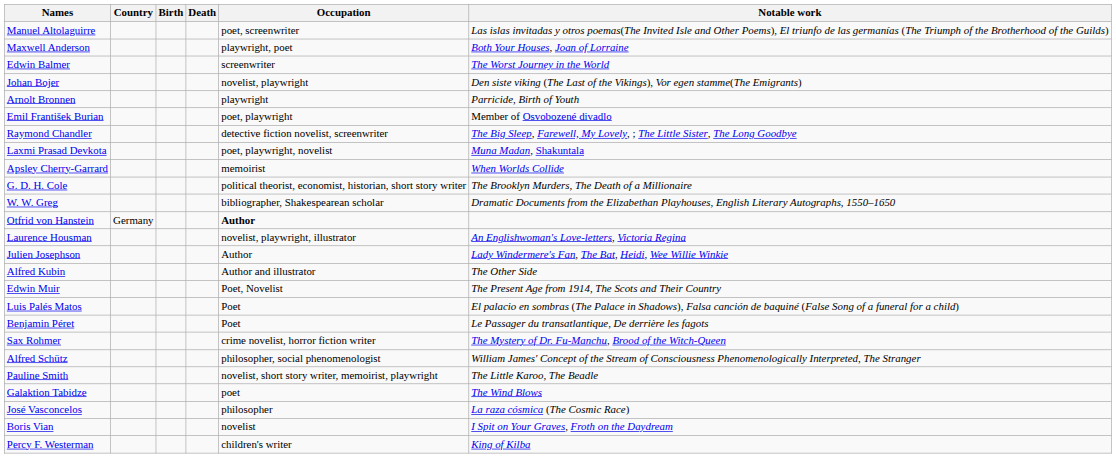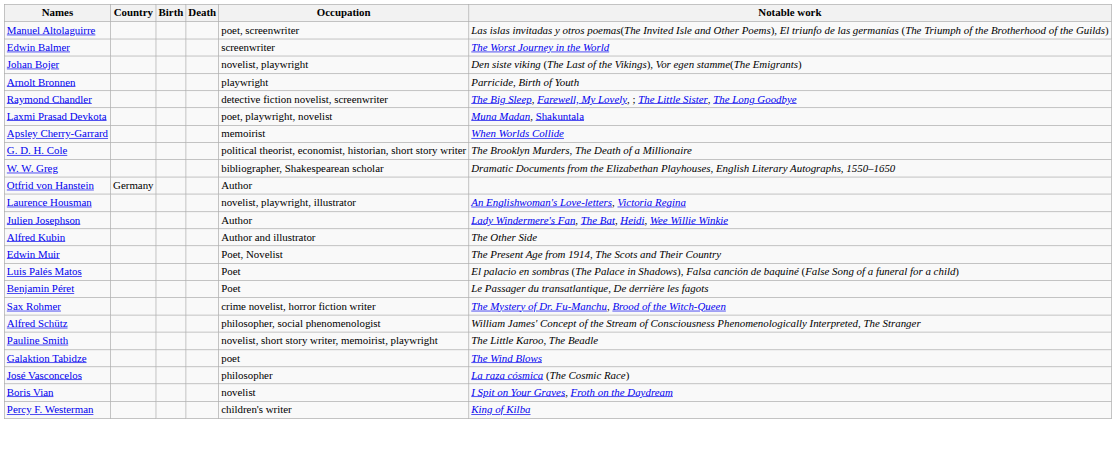 <table class="wikitable sortable" border="1" style="border-spacing:0; style="width:100%;">
 <tr>
 <th>Names</th>
 <th>Country</th>
 <th>Birth</th>
 <th>Death</th>
 <th>Occupation</th>
 <th>Notable work</th>
 </tr>
 <tr>
 <td><a href='#'>Manuel Altolaguirre</a></td>
 <td></td>
 <td></td>
 <td></td>
 <td>poet, screenwriter</td>
 <td><em>Las islas invitadas y otros poemas</em>(<em>The Invited Isle and Other Poems</em>), <em>El triunfo de las germanías</em> (<em>The Triumph of the Brotherhood of the Guilds</em>)</td>
-</tr>
-<tr>
-<td><a href='#'>Maxwell Anderson</a></td>
-<td></td>
-<td></td>
-<td></td>
-<td>playwright, poet</td>
-<td><em><a href='#'>Both Your Houses</a></em>, <em><a href='#'>Joan of Lorraine</a></em></td>
 </tr>
 <tr>
 <td><a href='#'>Edwin Balmer</a></td>
 <td></td>
 <td></td>
 <td></td>
 <td>screenwriter</td>
 <td><em><a href='#'>The Worst Journey in the World</a></em></td>
 </tr>
 <tr>
 <td><a href='#'>Johan Bojer</a></td>
 <td></td>
 <td></td>
 <td></td>
 <td>novelist, playwright</td>
 <td><em>Den siste viking</em> (<em>The Last of the Vikings</em>), <em>Vor egen stamme</em>(<em>The Emigrants</em>)</td>
 </tr>
 <tr>
 <td><a href='#'>Arnolt Bronnen</a></td>
 <td></td>
 <td></td>
 <td></td>
 <td>playwright</td>
 <td><em> Parricide</em>,  <em>Birth of Youth</em></td>
-</tr>
-<tr>
-<td><a href='#'>Emil František Burian</a></td>
-<td></td>
-<td></td>
-<td></td>
-<td>poet, playwright</td>
-<td>Member of <a href='#'>Osvobozené divadlo</a></td>
 </tr>
 <tr>
 <td><a href='#'>Raymond Chandler</a></td>
 <td></td>
 <td></td>
 <td></td>
 <td>detective fiction novelist, screenwriter</td>
 <td><em><a href='#'>The Big Sleep</a></em>, <em><a href='#'>Farewell, My Lovely</a></em>, ; <em><a href='#'>The Little Sister</a></em>, <em><a href='#'>The Long Goodbye</a></em></td>
 </tr>
 <tr>
 <td><a href='#'>Laxmi Prasad Devkota</a></td>
 <td></td>
 <td></td>
 <td></td>
 <td>poet, playwright, novelist</td>
 <td><em><a href='#'>Muna Madan</a></em>, <a href='#'>Shakuntala</a></td>
 </tr>
 <tr>
 <td><a href='#'>Apsley Cherry-Garrard</a></td>
 <td></td>
 <td></td>
 <td></td>
 <td>memoirist</td>
 <td><em><a href='#'>When Worlds Collide</a></em></td>
 </tr>
 <tr>
 <td><a href='#'>G. D. H. Cole</a></td>
 <td></td>
 <td></td>
 <td></td>
 <td>political theorist, economist, historian, short story writer</td>
 <td><em>The Brooklyn Murders</em>, <em>The Death of a Millionaire</em></td>
 </tr>
 <tr>
 <td><a href='#'>W. W. Greg</a></td>
 <td></td>
 <td></td>
 <td></td>
 <td>bibliographer, Shakespearean scholar</td>
 <td><em>Dramatic Documents from the Elizabethan Playhouses</em>,  <em>English Literary Autographs, 1550–1650</em></td>
 </tr>
 <tr>
 <td><a href='#'>Otfrid von Hanstein</a></td>
 <td> Germany</td>
 <td></td>
 <td></td>
-<td><strong>Author</strong></td>
+<td>Author</td>
 <td></td>
 </tr>
 <tr>
 <td><a href='#'>Laurence Housman</a></td>
 <td></td>
 <td></td>
 <td></td>
 <td>novelist, playwright, illustrator</td>
 <td><em><a href='#'>An Englishwoman's Love-letters</a></em>, <em><a href='#'>Victoria Regina</a></em></td>
 </tr>
 <tr>
 <td><a href='#'>Julien Josephson</a></td>
 <td></td>
 <td></td>
 <td></td>
 <td>Author</td>
 <td><em><a href='#'>Lady Windermere's Fan</a></em>, <em><a href='#'>The Bat</a></em>, <em><a href='#'>Heidi</a></em>, <em><a href='#'>Wee Willie Winkie</a></em></td>
 </tr>
 <tr>
 <td><a href='#'>Alfred Kubin</a></td>
 <td></td>
 <td></td>
 <td></td>
 <td>Author and illustrator</td>
 <td><em>The Other Side</em></td>
 </tr>
 <tr>
 <td><a href='#'>Edwin Muir</a></td>
 <td></td>
 <td></td>
 <td></td>
 <td>Poet, Novelist</td>
 <td><em>The Present Age from 1914</em>, <em>The Scots and Their Country</em></td>
 </tr>
 <tr>
 <td><a href='#'>Luis Palés Matos</a></td>
 <td></td>
 <td></td>
 <td></td>
 <td>Poet</td>
 <td><em>El palacio en sombras</em> (<em>The Palace in Shadows</em>), <em>Falsa canción de baquiné </em>(<em>False Song of a funeral for a child</em>)</td>
 </tr>
 <tr>
 <td><a href='#'>Benjamin Péret</a></td>
 <td></td>
 <td></td>
 <td></td>
 <td>Poet</td>
 <td><em>Le Passager du transatlantique</em>, <em>De derrière les fagots</em></td>
 </tr>
 <tr>
 <td><a href='#'>Sax Rohmer</a></td>
 <td></td>
 <td></td>
 <td></td>
 <td>crime novelist, horror fiction writer</td>
 <td><em><a href='#'>The Mystery of Dr. Fu-Manchu</a></em>, <em><a href='#'>Brood of the Witch-Queen</a></em></td>
 </tr>
 <tr>
 <td><a href='#'>Alfred Schütz</a></td>
 <td></td>
 <td></td>
 <td></td>
 <td>philosopher, social phenomenologist</td>
 <td><em>William James' Concept of the Stream of Consciousness Phenomenologically Interpreted</em>, <em>The Stranger</em></td>
 </tr>
 <tr>
 <td><a href='#'>Pauline Smith</a></td>
 <td></td>
 <td></td>
 <td></td>
 <td>novelist, short story writer, memoirist, playwright</td>
 <td><em>The Little Karoo</em>, <em>The Beadle</em></td>
 </tr>
 <tr>
 <td><a href='#'>Galaktion Tabidze</a></td>
 <td></td>
 <td></td>
 <td></td>
 <td>poet</td>
 <td><em><a href='#'>The Wind Blows</a></em></td>
 </tr>
 <tr>
 <td><a href='#'>José Vasconcelos</a></td>
 <td></td>
 <td></td>
 <td></td>
 <td>philosopher</td>
 <td><em><a href='#'>La raza cósmica</a></em> (<em>The Cosmic Race</em>)</td>
 </tr>
 <tr>
 <td><a href='#'>Boris Vian</a></td>
 <td></td>
 <td></td>
 <td></td>
 <td>novelist</td>
 <td><em><a href='#'>I Spit on Your Graves</a></em>, <em><a href='#'>Froth on the Daydream</a></em></td>
 </tr>
 <tr>
 <td><a href='#'>Percy F. Westerman</a></td>
 <td></td>
 <td></td>
 <td></td>
 <td>children's writer</td>
 <td><em><a href='#'>King of Kilba</a></em></td>
 </tr>
 </table>
